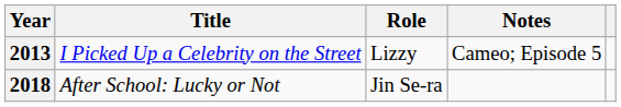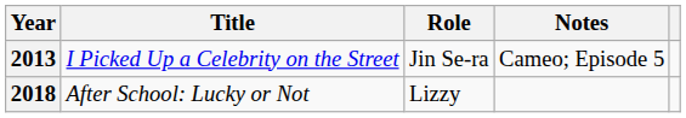 <table class="wikitable plainrowheaders sortable">
 <tr>
 <th scope="col">Year</th>
 <th scope="col">Title</th>
 <th scope="col">Role</th>
 <th scope="col" class="unsortable">Notes</th>
 <th scope="col" class="unsortable"></th>
 </tr>
 <tr>
 <th scope="row">2013</th>
 <td><em><a href='#'>I Picked Up a Celebrity on the Street</a></em></td>
-<td>Lizzy</td>
+<td>Jin Se-ra</td>
 <td>Cameo; Episode 5</td>
 <td></td>
 </tr>
 <tr>
 <th scope="row">2018</th>
 <td><em>After School: Lucky or Not</em></td>
-<td>Jin Se-ra</td>
+<td>Lizzy</td>
 <td></td>
 <td style="text-align:center"></td>
 </tr>
 </table>
